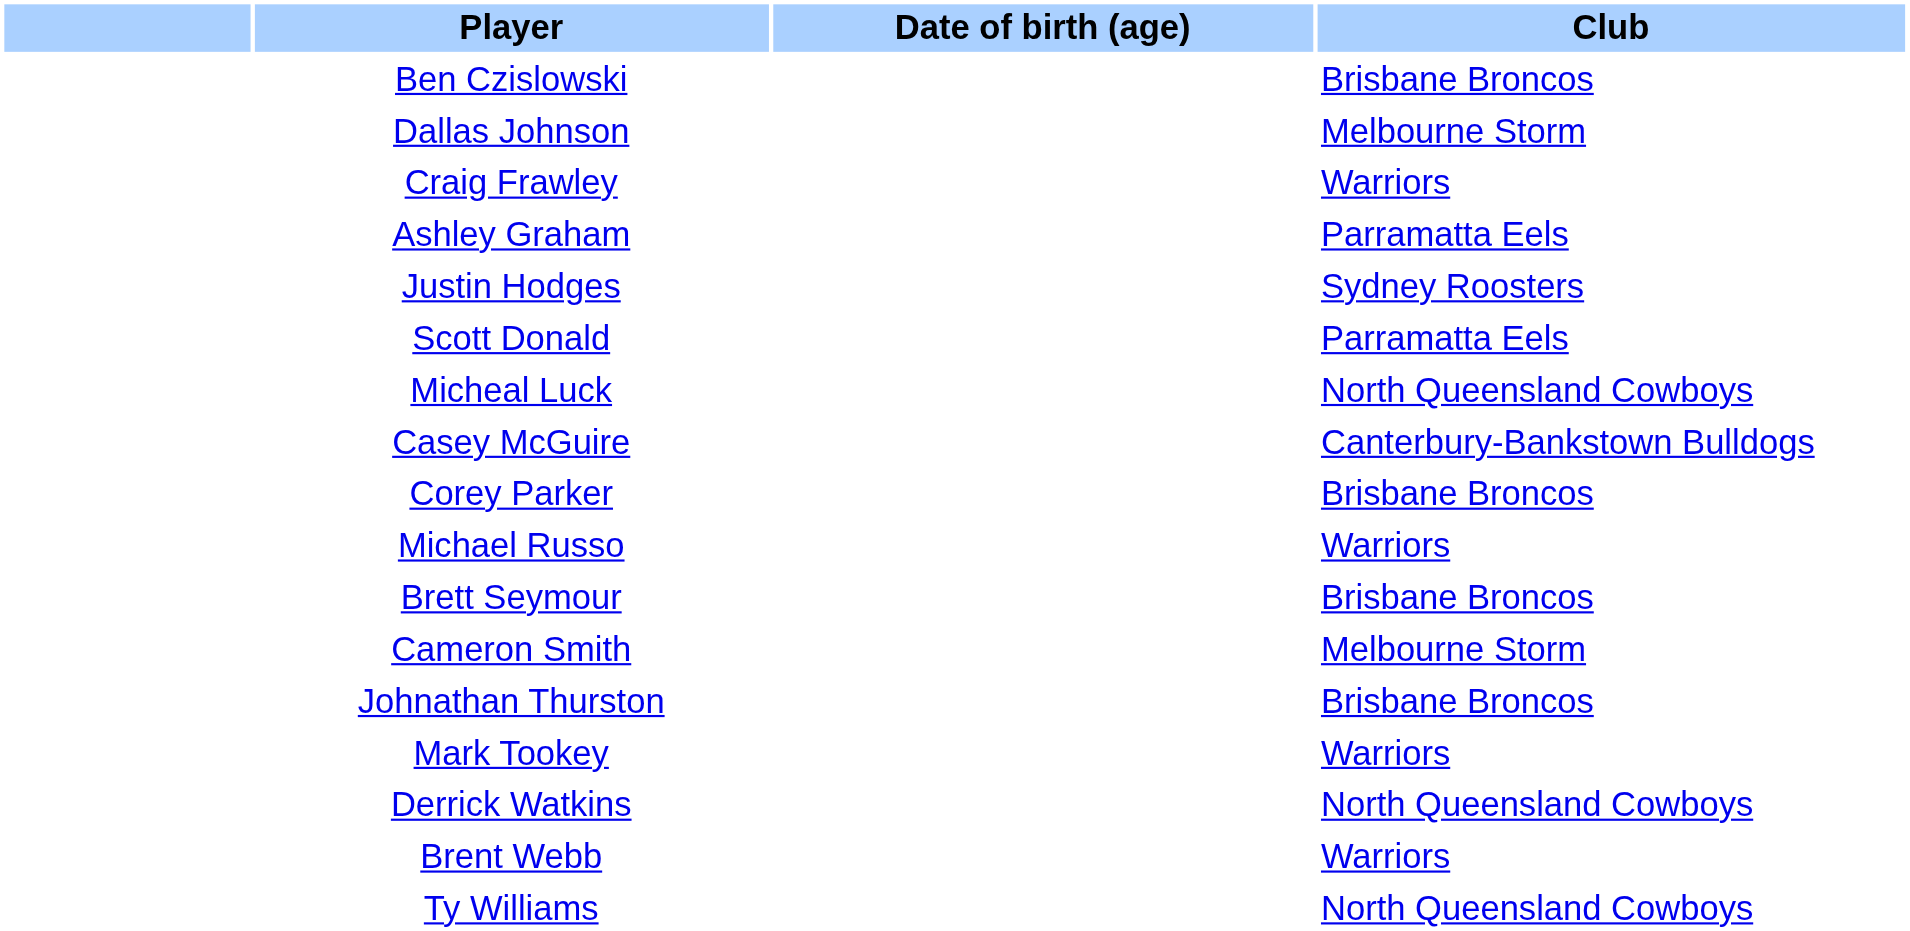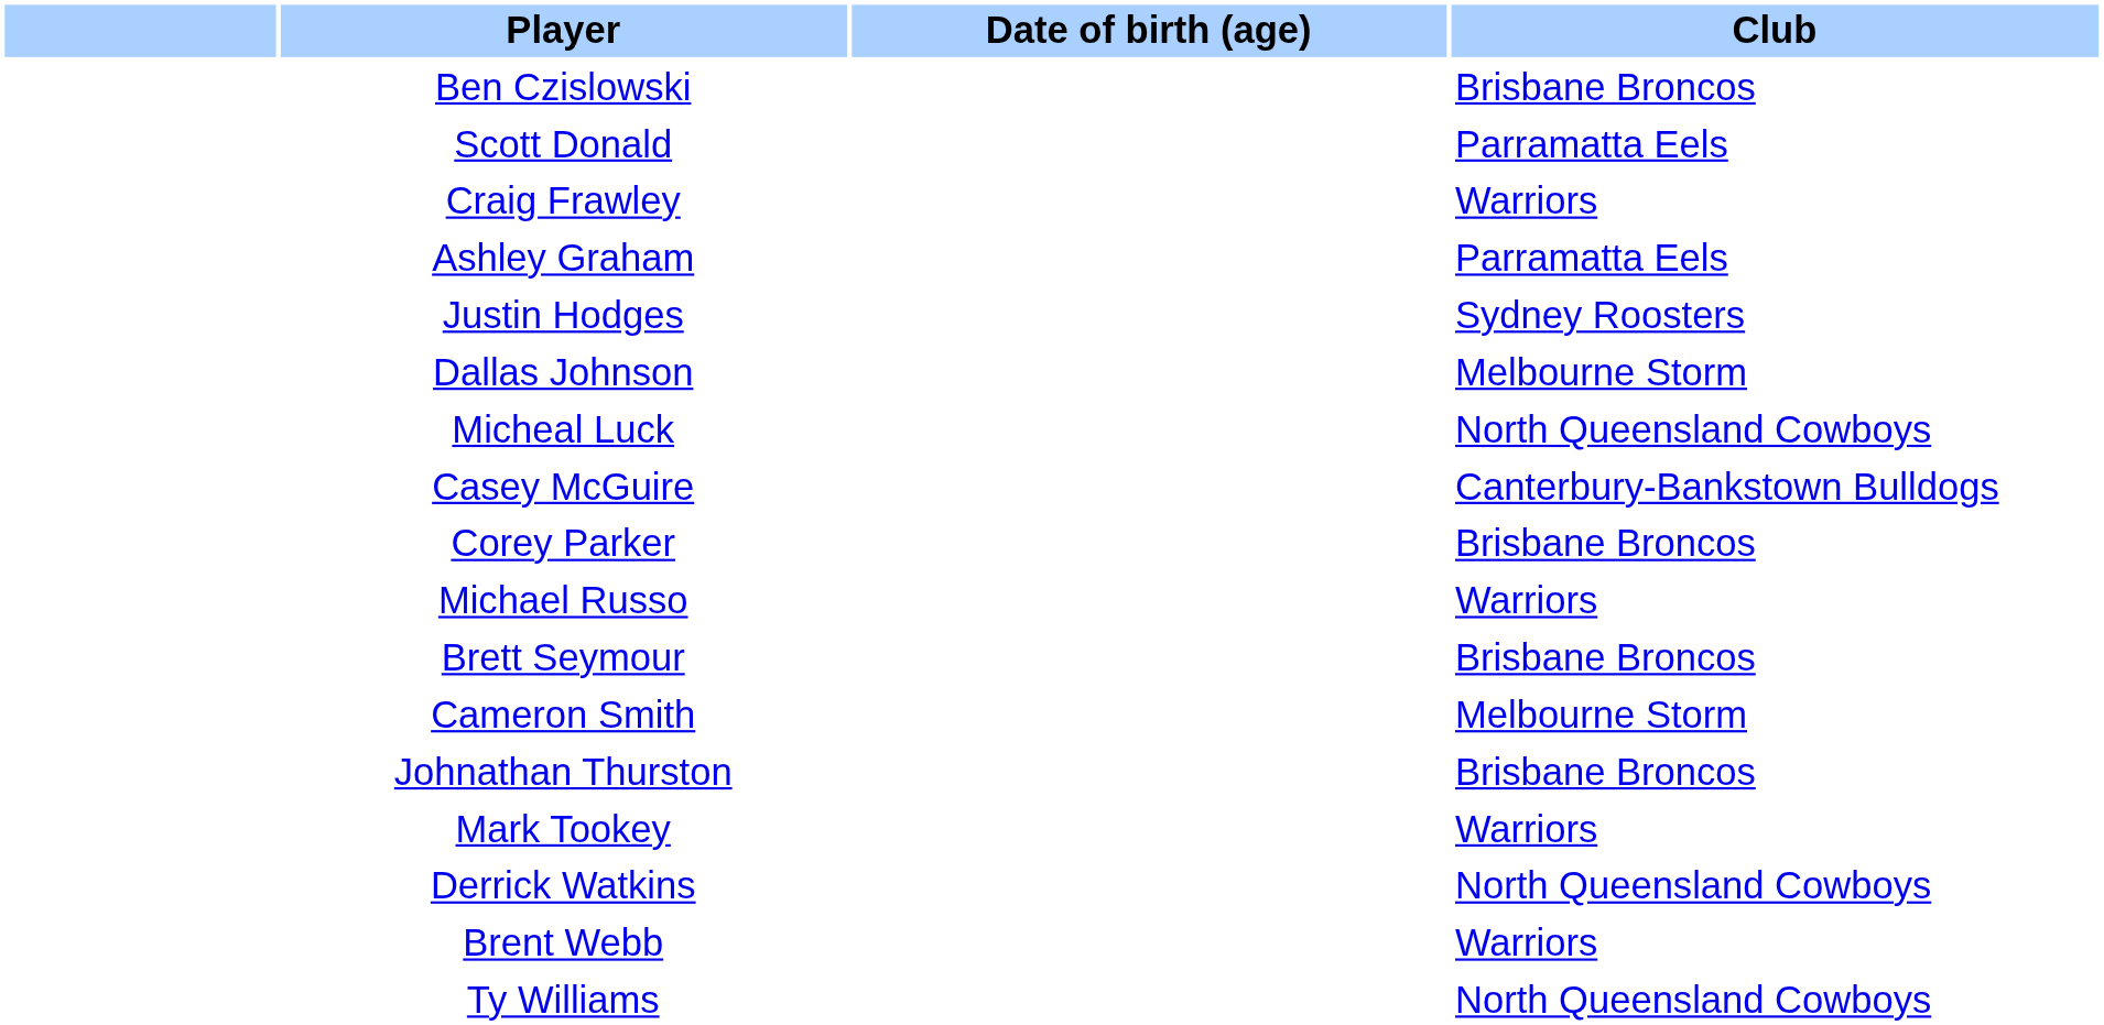 <table class="sortable" border="0" cellspacing="2" cellpadding="2" style="width:100%;">
 <tr style="background:#AAD0FF">
 <th width=10%></th>
 <th width=21%>Player</th>
 <th width=22%>Date of birth (age)</th>
 <th width=24%>Club</th>
 </tr>
 <tr>
 <td style="text-align:center;"></td>
 <td style="text-align:center;"><a href='#'>Ben Czislowski</a></td>
 <td style="text-align:center;"></td>
 <td> <a href='#'>Brisbane Broncos</a></td>
 </tr>
 <tr>
 <td style="text-align:center;"></td>
-<td style="text-align:center;"><a href='#'>Dallas Johnson</a></td>
+<td style="text-align:center;"><a href='#'>Scott Donald</a></td>
 <td style="text-align:center;"></td>
-<td> <a href='#'>Melbourne Storm</a></td>
+<td> <a href='#'>Parramatta Eels</a></td>
 </tr>
 <tr>
 <td style="text-align:center;"></td>
 <td style="text-align:center;"><a href='#'>Craig Frawley</a></td>
 <td style="text-align:center;"></td>
 <td> <a href='#'>Warriors</a></td>
 </tr>
 <tr>
 <td style="text-align:center;"></td>
 <td style="text-align:center;"><a href='#'>Ashley Graham</a></td>
 <td style="text-align:center;"></td>
 <td> <a href='#'>Parramatta Eels</a></td>
 </tr>
 <tr>
 <td style="text-align:center;"></td>
 <td style="text-align:center;"><a href='#'>Justin Hodges</a></td>
 <td style="text-align:center;"></td>
 <td> <a href='#'>Sydney Roosters</a></td>
 </tr>
 <tr>
 <td style="text-align:center;"></td>
-<td style="text-align:center;"><a href='#'>Scott Donald</a></td>
+<td style="text-align:center;"><a href='#'>Dallas Johnson</a></td>
 <td style="text-align:center;"></td>
-<td> <a href='#'>Parramatta Eels</a></td>
+<td> <a href='#'>Melbourne Storm</a></td>
 </tr>
 <tr>
 <td style="text-align:center;"></td>
 <td style="text-align:center;"><a href='#'>Micheal Luck</a></td>
 <td style="text-align:center;"></td>
 <td> <a href='#'>North Queensland Cowboys</a></td>
 </tr>
 <tr>
 <td style="text-align:center;"></td>
 <td style="text-align:center;"><a href='#'>Casey McGuire</a></td>
 <td style="text-align:center;"></td>
 <td> <a href='#'>Canterbury-Bankstown Bulldogs</a></td>
 </tr>
 <tr>
 <td style="text-align:center;"></td>
 <td style="text-align:center;"><a href='#'>Corey Parker</a></td>
 <td style="text-align:center;"></td>
 <td> <a href='#'>Brisbane Broncos</a></td>
 </tr>
 <tr>
 <td style="text-align:center;"></td>
 <td style="text-align:center;"><a href='#'>Michael Russo</a></td>
 <td style="text-align:center;"></td>
 <td> <a href='#'>Warriors</a></td>
 </tr>
 <tr>
 <td style="text-align:center;"></td>
 <td style="text-align:center;"><a href='#'>Brett Seymour</a></td>
 <td style="text-align:center;"></td>
 <td> <a href='#'>Brisbane Broncos</a></td>
 </tr>
 <tr>
 <td style="text-align:center;"></td>
 <td style="text-align:center;"><a href='#'>Cameron Smith</a></td>
 <td style="text-align:center;"></td>
 <td> <a href='#'>Melbourne Storm</a></td>
 </tr>
 <tr>
 <td style="text-align:center;"></td>
 <td style="text-align:center;"><a href='#'>Johnathan Thurston</a></td>
 <td style="text-align:center;"></td>
 <td> <a href='#'>Brisbane Broncos</a></td>
 </tr>
 <tr>
 <td style="text-align:center;"></td>
 <td style="text-align:center;"><a href='#'>Mark Tookey</a></td>
 <td style="text-align:center;"></td>
 <td> <a href='#'>Warriors</a></td>
 </tr>
 <tr>
 <td style="text-align:center;"></td>
 <td style="text-align:center;"><a href='#'>Derrick Watkins</a></td>
 <td style="text-align:center;"></td>
 <td> <a href='#'>North Queensland Cowboys</a></td>
 </tr>
 <tr>
 <td style="text-align:center;"></td>
 <td style="text-align:center;"><a href='#'>Brent Webb</a></td>
 <td style="text-align:center;"></td>
 <td> <a href='#'>Warriors</a></td>
 </tr>
 <tr>
 <td style="text-align:center;"></td>
 <td style="text-align:center;"><a href='#'>Ty Williams</a></td>
 <td style="text-align:center;"></td>
 <td> <a href='#'>North Queensland Cowboys</a></td>
 </tr>
 </table>
